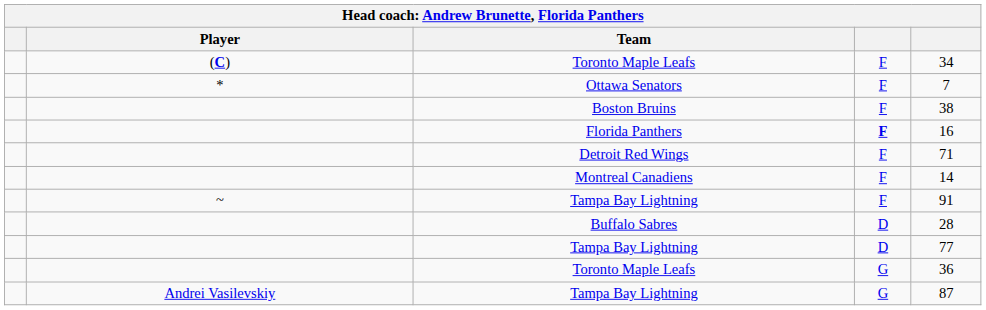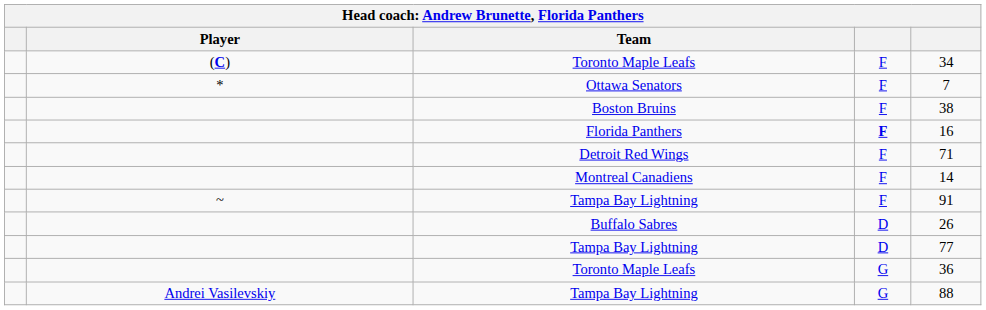 <table class="wikitable sortable" style="text-align:center" width="85%">
 <tr>
 <th colspan=5>Head coach:  <a href='#'>Andrew Brunette</a>, <a href='#'>Florida Panthers</a></th>
 </tr>
 <tr>
 <th></th>
 <th>Player</th>
 <th>Team</th>
 <th></th>
 <th></th>
 </tr>
 <tr>
 <td></td>
 <td> (<strong><a href='#'>C</a></strong>)</td>
 <td><a href='#'>Toronto Maple Leafs</a></td>
 <td><a href='#'>F</a></td>
 <td>34</td>
 </tr>
 <tr>
 <td></td>
 <td>*</td>
 <td><a href='#'>Ottawa Senators</a></td>
 <td><a href='#'>F</a></td>
 <td>7</td>
 </tr>
 <tr>
 <td></td>
 <td></td>
 <td><a href='#'>Boston Bruins</a></td>
 <td><a href='#'>F</a></td>
 <td>38</td>
 </tr>
 <tr>
 <td></td>
 <td></td>
 <td><a href='#'>Florida Panthers</a></td>
 <td><strong><a href='#'>F</a></strong></td>
 <td>16</td>
 </tr>
 <tr>
 <td></td>
 <td></td>
 <td><a href='#'>Detroit Red Wings</a></td>
 <td><a href='#'>F</a></td>
 <td>71</td>
 </tr>
 <tr>
 <td></td>
 <td></td>
 <td><a href='#'>Montreal Canadiens</a></td>
 <td><a href='#'>F</a></td>
 <td>14</td>
 </tr>
 <tr>
 <td></td>
 <td>~</td>
 <td><a href='#'>Tampa Bay Lightning</a></td>
 <td><a href='#'>F</a></td>
 <td>91</td>
 </tr>
 <tr>
 <td></td>
 <td></td>
 <td><a href='#'>Buffalo Sabres</a></td>
 <td><a href='#'>D</a></td>
-<td>28</td>
+<td>26</td>
 </tr>
 <tr>
 <td></td>
 <td></td>
 <td><a href='#'>Tampa Bay Lightning</a></td>
 <td><a href='#'>D</a></td>
 <td>77</td>
 </tr>
 <tr>
 <td></td>
 <td></td>
 <td><a href='#'>Toronto Maple Leafs</a></td>
 <td><a href='#'>G</a></td>
 <td>36</td>
 </tr>
 <tr>
 <td></td>
 <td><a href='#'>Andrei Vasilevskiy</a></td>
 <td><a href='#'>Tampa Bay Lightning</a></td>
 <td><a href='#'>G</a></td>
-<td>87</td>
+<td>88</td>
 </tr>
 </table>
